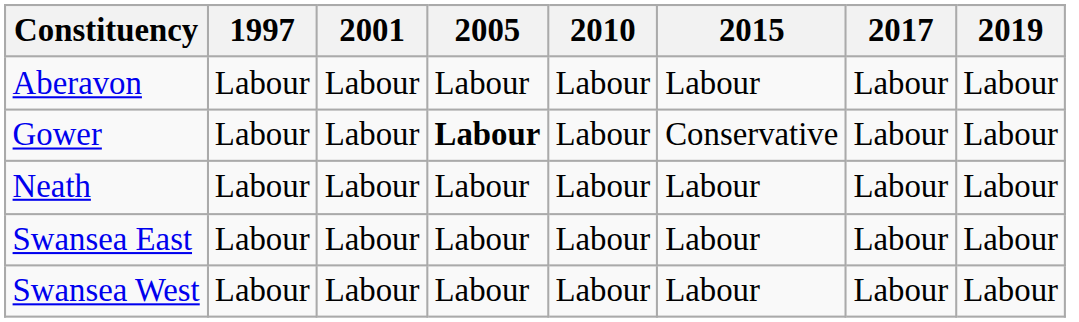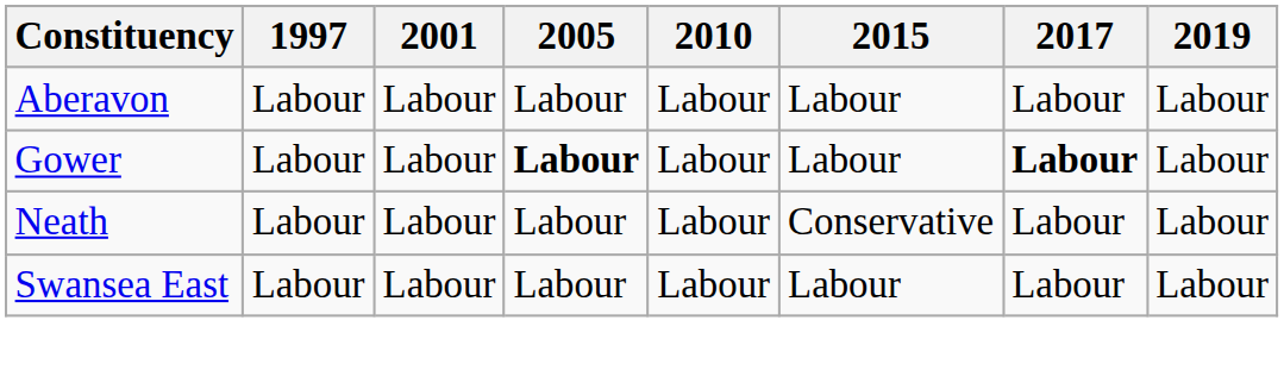 <table class="wikitable">
 <tr>
 <th>Constituency</th>
 <th>1997</th>
 <th>2001</th>
 <th>2005</th>
 <th>2010</th>
 <th>2015</th>
 <th>2017</th>
 <th>2019</th>
 </tr>
 <tr>
 <td><a href='#'>Aberavon</a></td>
 <td bgcolor=>Labour</td>
 <td bgcolor=>Labour</td>
 <td bgcolor=>Labour</td>
 <td bgcolor=>Labour</td>
 <td bgcolor=>Labour</td>
 <td bgcolor=>Labour</td>
 <td bgcolor=>Labour</td>
 </tr>
 <tr>
 <td><a href='#'>Gower</a></td>
 <td bgcolor=>Labour</td>
 <td bgcolor=>Labour</td>
 <td bgcolor=><strong>Labour</strong></td>
 <td bgcolor=>Labour</td>
-<td bgcolor=>Conservative</td>
 <td bgcolor=>Labour</td>
+<td bgcolor=><strong>Labour</strong></td>
 <td bgcolor=>Labour</td>
 </tr>
 <tr>
 <td><a href='#'>Neath</a></td>
 <td bgcolor=>Labour</td>
 <td bgcolor=>Labour</td>
 <td bgcolor=>Labour</td>
 <td bgcolor=>Labour</td>
-<td bgcolor=>Labour</td>
+<td bgcolor=>Conservative</td>
 <td bgcolor=>Labour</td>
 <td bgcolor=>Labour</td>
 </tr>
 <tr>
 <td><a href='#'>Swansea East</a></td>
 <td bgcolor=>Labour</td>
 <td bgcolor=>Labour</td>
 <td bgcolor=>Labour</td>
 <td bgcolor=>Labour</td>
 <td bgcolor=>Labour</td>
 <td bgcolor=>Labour</td>
 <td bgcolor=>Labour</td>
 </tr>
-<tr>
-<td><a href='#'>Swansea West</a></td>
-<td bgcolor=>Labour</td>
-<td bgcolor=>Labour</td>
-<td bgcolor=>Labour</td>
-<td bgcolor=>Labour</td>
-<td bgcolor=>Labour</td>
-<td bgcolor=>Labour</td>
-<td bgcolor=>Labour</td>
-</tr>
 </table>
